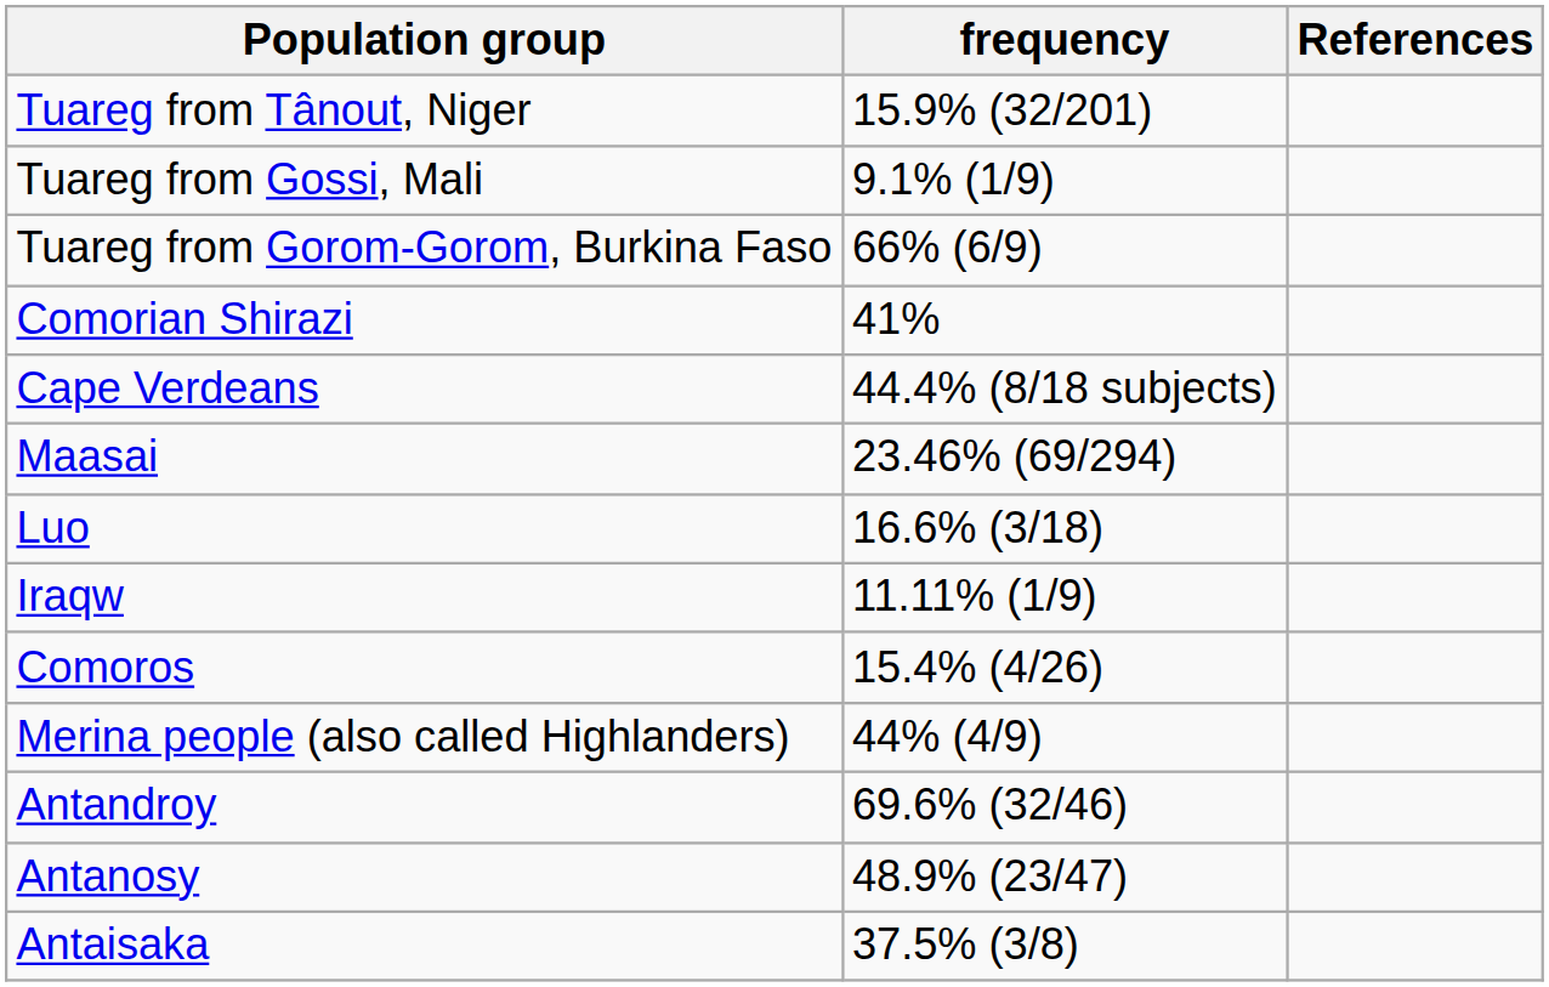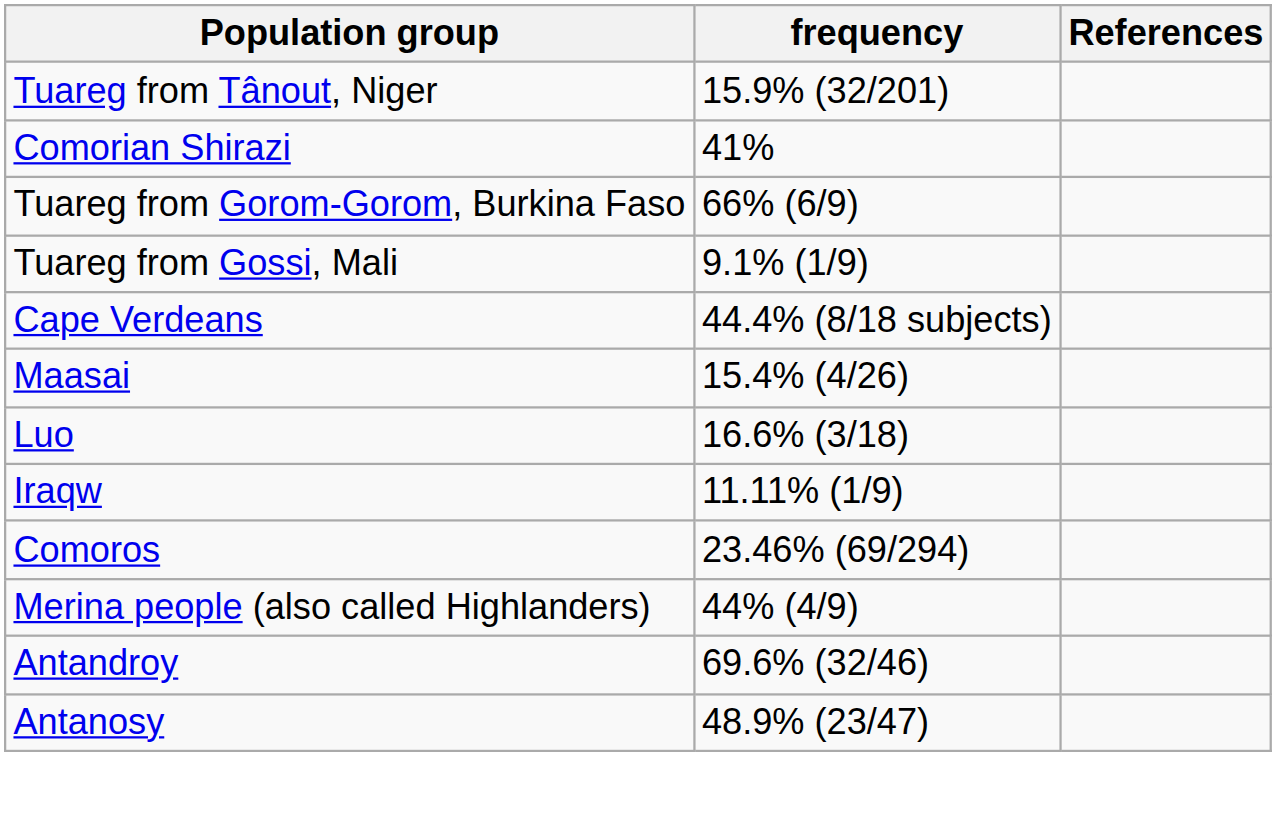 <table class="wikitable" border="1" style="center">
 <tr>
 <th>Population group</th>
 <th>frequency</th>
 <th>References</th>
 </tr>
 <tr>
 <td><a href='#'>Tuareg</a> from <a href='#'>Tânout</a>, Niger</td>
 <td>15.9% (32/201)</td>
 <td></td>
 </tr>
 <tr>
-<td>Tuareg from <a href='#'>Gossi</a>, Mali</td>
-<td>9.1% (1/9)</td>
+<td><a href='#'>Comorian Shirazi</a></td>
+<td>41%</td>
 <td></td>
 </tr>
 <tr>
 <td>Tuareg from <a href='#'>Gorom-Gorom</a>, Burkina Faso</td>
 <td>66% (6/9)</td>
 <td></td>
 </tr>
 <tr>
-<td><a href='#'>Comorian Shirazi</a></td>
-<td>41%</td>
+<td>Tuareg from <a href='#'>Gossi</a>, Mali</td>
+<td>9.1% (1/9)</td>
 <td></td>
 </tr>
 <tr>
 <td><a href='#'>Cape Verdeans</a></td>
 <td>44.4% (8/18 subjects)</td>
 <td></td>
 </tr>
 <tr>
 <td><a href='#'>Maasai</a></td>
-<td>23.46% (69/294)</td>
+<td>15.4% (4/26)</td>
 <td></td>
 </tr>
 <tr>
 <td><a href='#'>Luo</a></td>
 <td>16.6% (3/18)</td>
 <td></td>
 </tr>
 <tr>
 <td><a href='#'>Iraqw</a></td>
 <td>11.11% (1/9)</td>
 <td></td>
 </tr>
 <tr>
 <td><a href='#'>Comoros</a></td>
-<td>15.4% (4/26)</td>
+<td>23.46% (69/294)</td>
 <td></td>
 </tr>
 <tr>
 <td><a href='#'>Merina people</a> (also called Highlanders)</td>
 <td>44% (4/9)</td>
 <td></td>
 </tr>
 <tr>
 <td><a href='#'>Antandroy</a></td>
 <td>69.6% (32/46)</td>
 <td></td>
 </tr>
 <tr>
 <td><a href='#'>Antanosy</a></td>
 <td>48.9% (23/47)</td>
 <td></td>
 </tr>
-<tr>
-<td><a href='#'>Antaisaka</a></td>
-<td>37.5% (3/8)</td>
-<td></td>
-</tr>
 </table>
